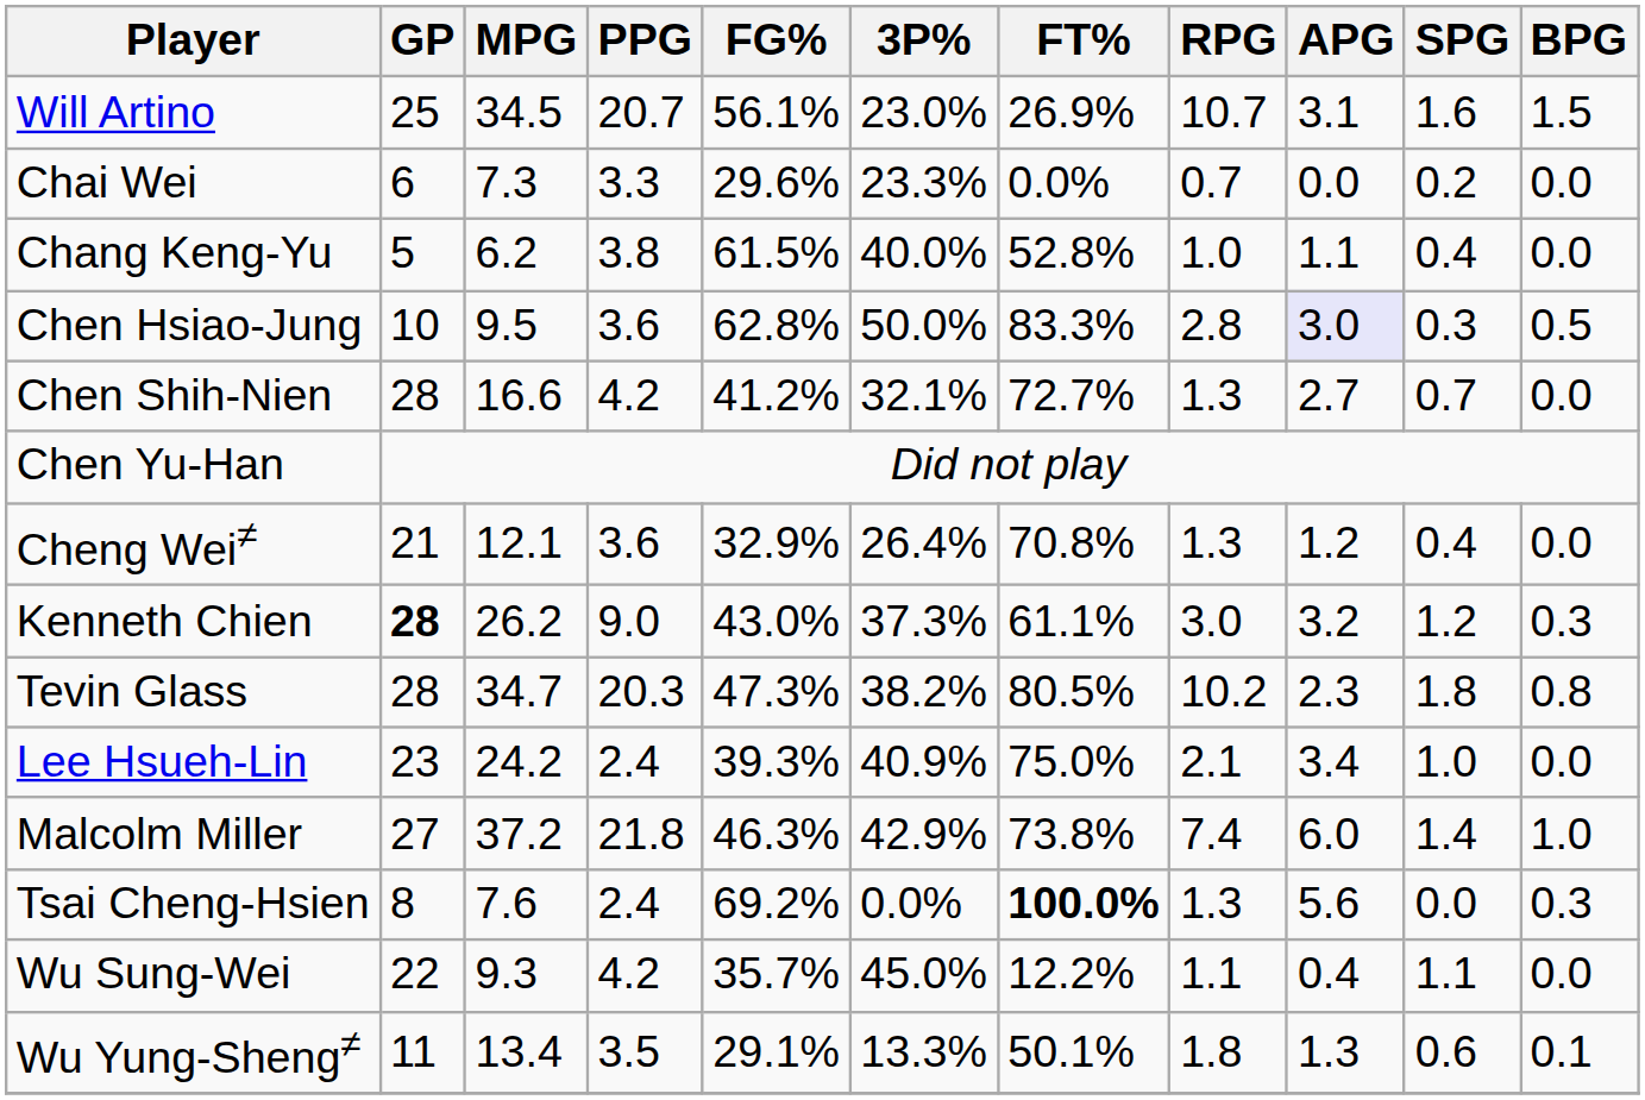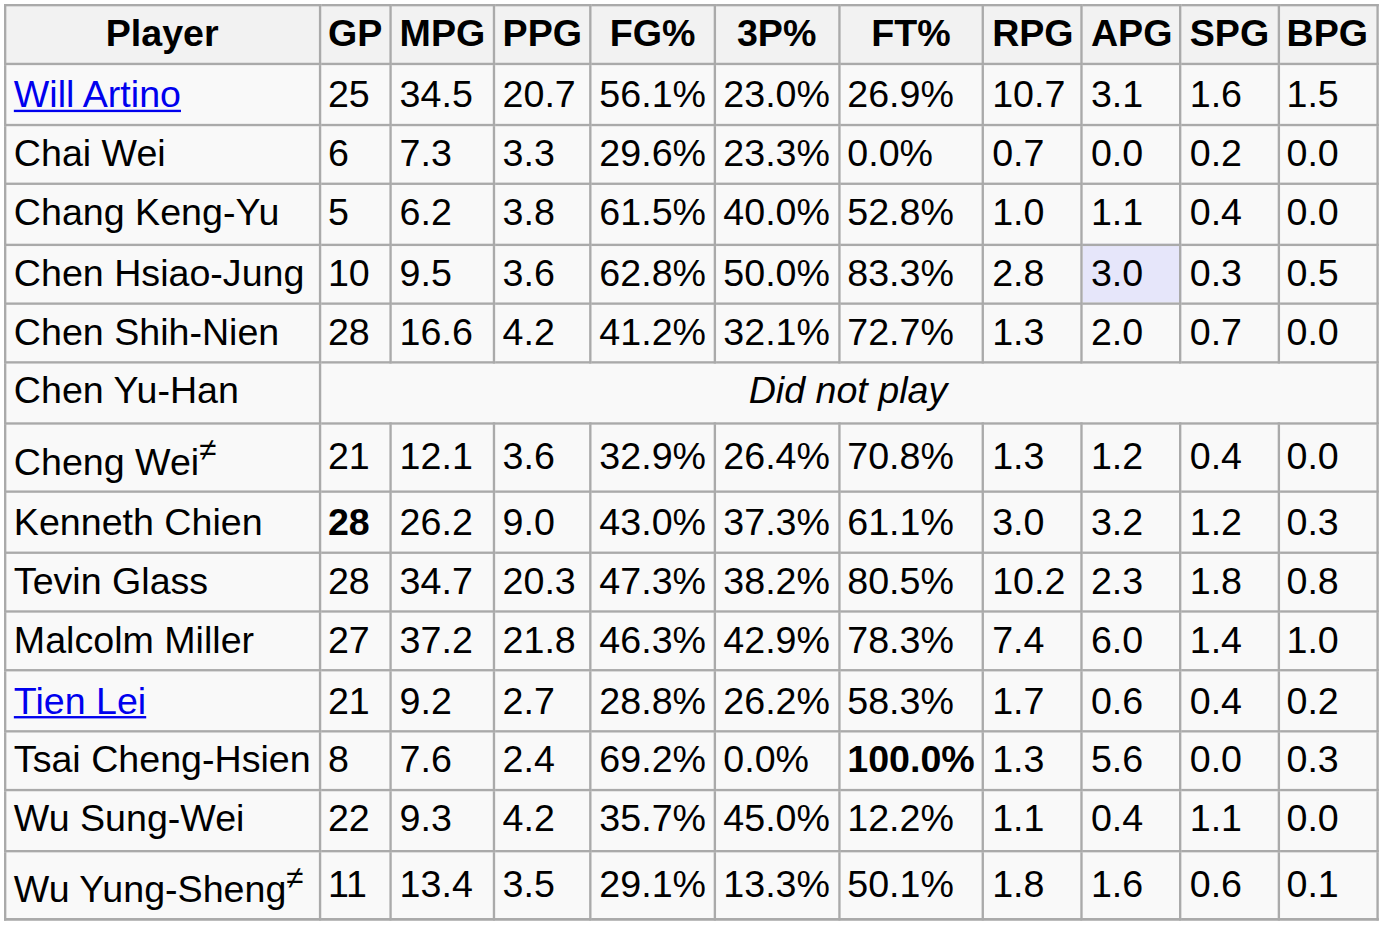 <table class="wikitable">
 <tr>
 <th>Player</th>
 <th>GP</th>
 <th>MPG</th>
 <th>PPG</th>
 <th>FG%</th>
 <th>3P%</th>
 <th>FT%</th>
 <th>RPG</th>
 <th>APG</th>
 <th>SPG</th>
 <th>BPG</th>
 </tr>
 <tr>
 <td><a href='#'>Will Artino</a></td>
 <td>25</td>
 <td>34.5</td>
 <td>20.7</td>
 <td>56.1%</td>
 <td>23.0%</td>
 <td>26.9%</td>
 <td>10.7</td>
 <td>3.1</td>
 <td>1.6</td>
 <td>1.5</td>
 </tr>
 <tr>
 <td>Chai Wei</td>
 <td>6</td>
 <td>7.3</td>
 <td>3.3</td>
 <td>29.6%</td>
 <td>23.3%</td>
 <td>0.0%</td>
 <td>0.7</td>
 <td>0.0</td>
 <td>0.2</td>
 <td>0.0</td>
 </tr>
 <tr>
 <td>Chang Keng-Yu</td>
 <td>5</td>
 <td>6.2</td>
 <td>3.8</td>
 <td>61.5%</td>
 <td>40.0%</td>
 <td>52.8%</td>
 <td>1.0</td>
 <td>1.1</td>
 <td>0.4</td>
 <td>0.0</td>
 </tr>
 <tr>
 <td>Chen Hsiao-Jung</td>
 <td>10</td>
 <td>9.5</td>
 <td>3.6</td>
 <td>62.8%</td>
 <td>50.0%</td>
 <td>83.3%</td>
 <td>2.8</td>
 <td style="background: lavender;">3.0</td>
 <td>0.3</td>
 <td>0.5</td>
 </tr>
 <tr>
 <td>Chen Shih-Nien</td>
 <td>28</td>
 <td>16.6</td>
 <td>4.2</td>
 <td>41.2%</td>
 <td>32.1%</td>
 <td>72.7%</td>
 <td>1.3</td>
-<td>2.7</td>
+<td>2.0</td>
 <td>0.7</td>
 <td>0.0</td>
 </tr>
 <tr>
 <td>Chen Yu-Han</td>
 <td colspan=10 align=center><em>Did not play</em></td>
 </tr>
 <tr>
 <td>Cheng Wei<sup>≠</sup></td>
 <td>21</td>
 <td>12.1</td>
 <td>3.6</td>
 <td>32.9%</td>
 <td>26.4%</td>
 <td>70.8%</td>
 <td>1.3</td>
 <td>1.2</td>
 <td>0.4</td>
 <td>0.0</td>
 </tr>
 <tr>
 <td>Kenneth Chien</td>
 <td><strong>28</strong></td>
 <td>26.2</td>
 <td>9.0</td>
 <td>43.0%</td>
 <td>37.3%</td>
 <td>61.1%</td>
 <td>3.0</td>
 <td>3.2</td>
 <td>1.2</td>
 <td>0.3</td>
 </tr>
 <tr>
 <td>Tevin Glass</td>
 <td>28</td>
 <td>34.7</td>
 <td>20.3</td>
 <td>47.3%</td>
 <td>38.2%</td>
 <td>80.5%</td>
 <td>10.2</td>
 <td>2.3</td>
 <td>1.8</td>
 <td>0.8</td>
 </tr>
 <tr>
-<td><a href='#'>Lee Hsueh-Lin</a></td>
-<td>23</td>
-<td>24.2</td>
-<td>2.4</td>
-<td>39.3%</td>
-<td>40.9%</td>
-<td>75.0%</td>
-<td>2.1</td>
-<td>3.4</td>
-<td>1.0</td>
-<td>0.0</td>
-</tr>
-<tr>
 <td>Malcolm Miller</td>
 <td>27</td>
 <td>37.2</td>
 <td>21.8</td>
 <td>46.3%</td>
 <td>42.9%</td>
-<td>73.8%</td>
+<td>78.3%</td>
 <td>7.4</td>
 <td>6.0</td>
 <td>1.4</td>
 <td>1.0</td>
+</tr>
+<tr>
+<td><a href='#'>Tien Lei</a></td>
+<td>21</td>
+<td>9.2</td>
+<td>2.7</td>
+<td>28.8%</td>
+<td>26.2%</td>
+<td>58.3%</td>
+<td>1.7</td>
+<td>0.6</td>
+<td>0.4</td>
+<td>0.2</td>
 </tr>
 <tr>
 <td>Tsai Cheng-Hsien</td>
 <td>8</td>
 <td>7.6</td>
 <td>2.4</td>
 <td>69.2%</td>
 <td>0.0%</td>
 <td><strong>100.0%</strong></td>
 <td>1.3</td>
 <td>5.6</td>
 <td>0.0</td>
 <td>0.3</td>
 </tr>
 <tr>
 <td>Wu Sung-Wei</td>
 <td>22</td>
 <td>9.3</td>
 <td>4.2</td>
 <td>35.7%</td>
 <td>45.0%</td>
 <td>12.2%</td>
 <td>1.1</td>
 <td>0.4</td>
 <td>1.1</td>
 <td>0.0</td>
 </tr>
 <tr>
 <td>Wu Yung-Sheng<sup>≠</sup></td>
 <td>11</td>
 <td>13.4</td>
 <td>3.5</td>
 <td>29.1%</td>
 <td>13.3%</td>
 <td>50.1%</td>
 <td>1.8</td>
-<td>1.3</td>
+<td>1.6</td>
 <td>0.6</td>
 <td>0.1</td>
 </tr>
 <tr>
 </tr>
 </table>
